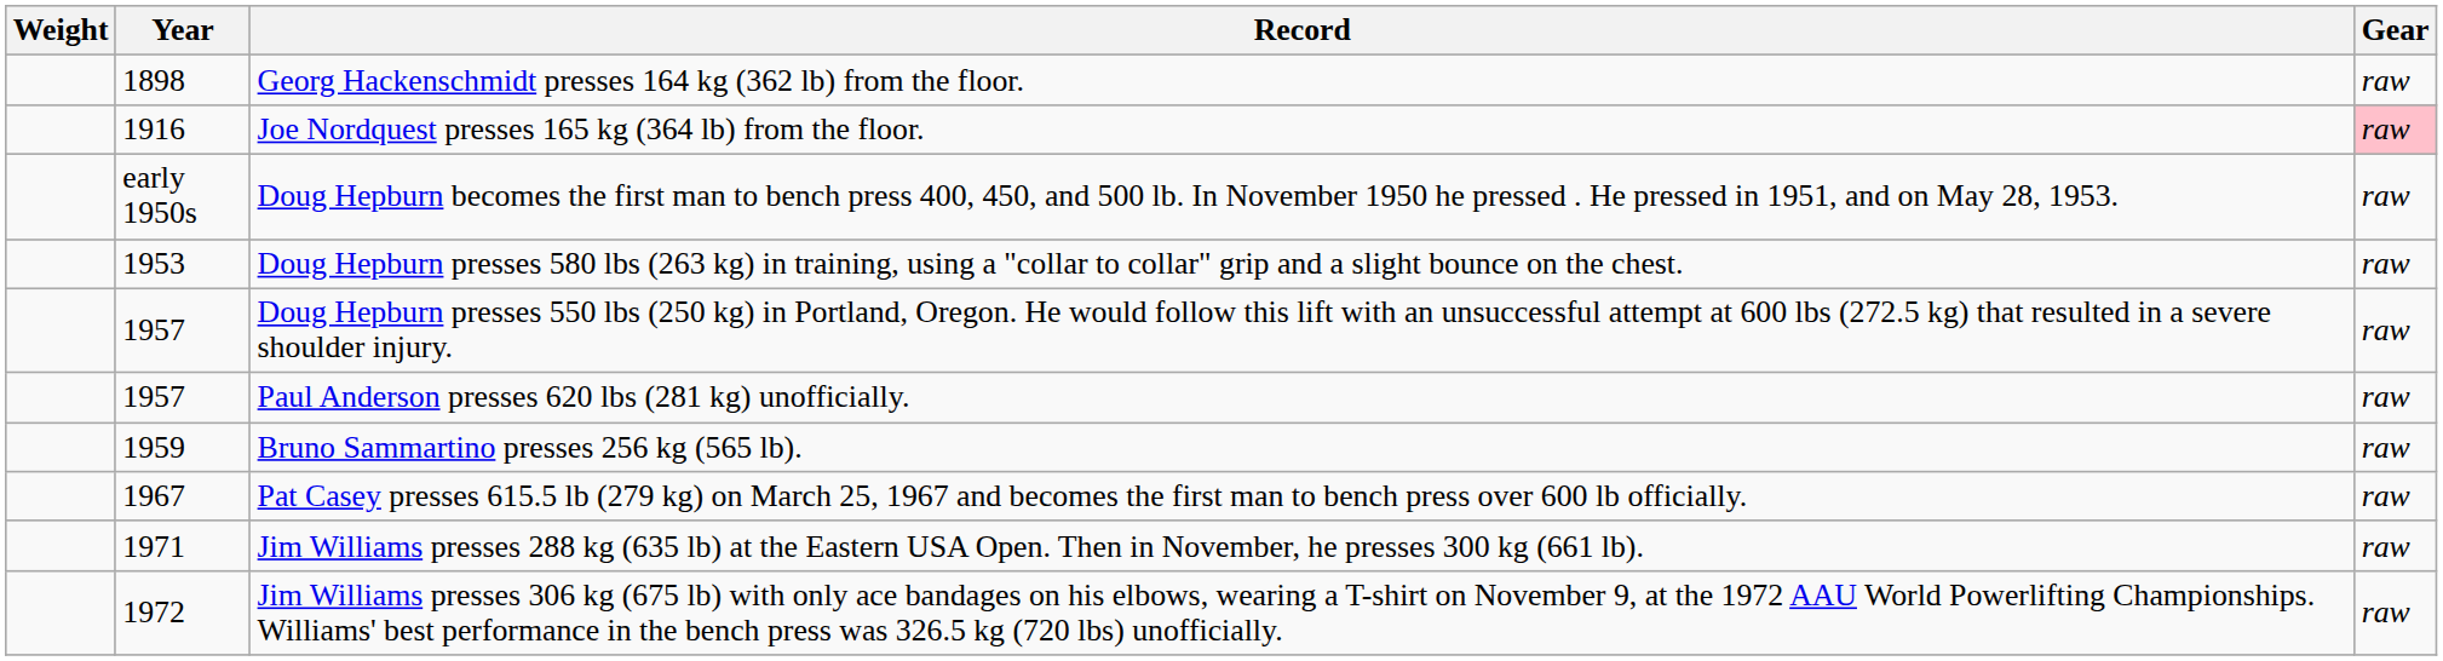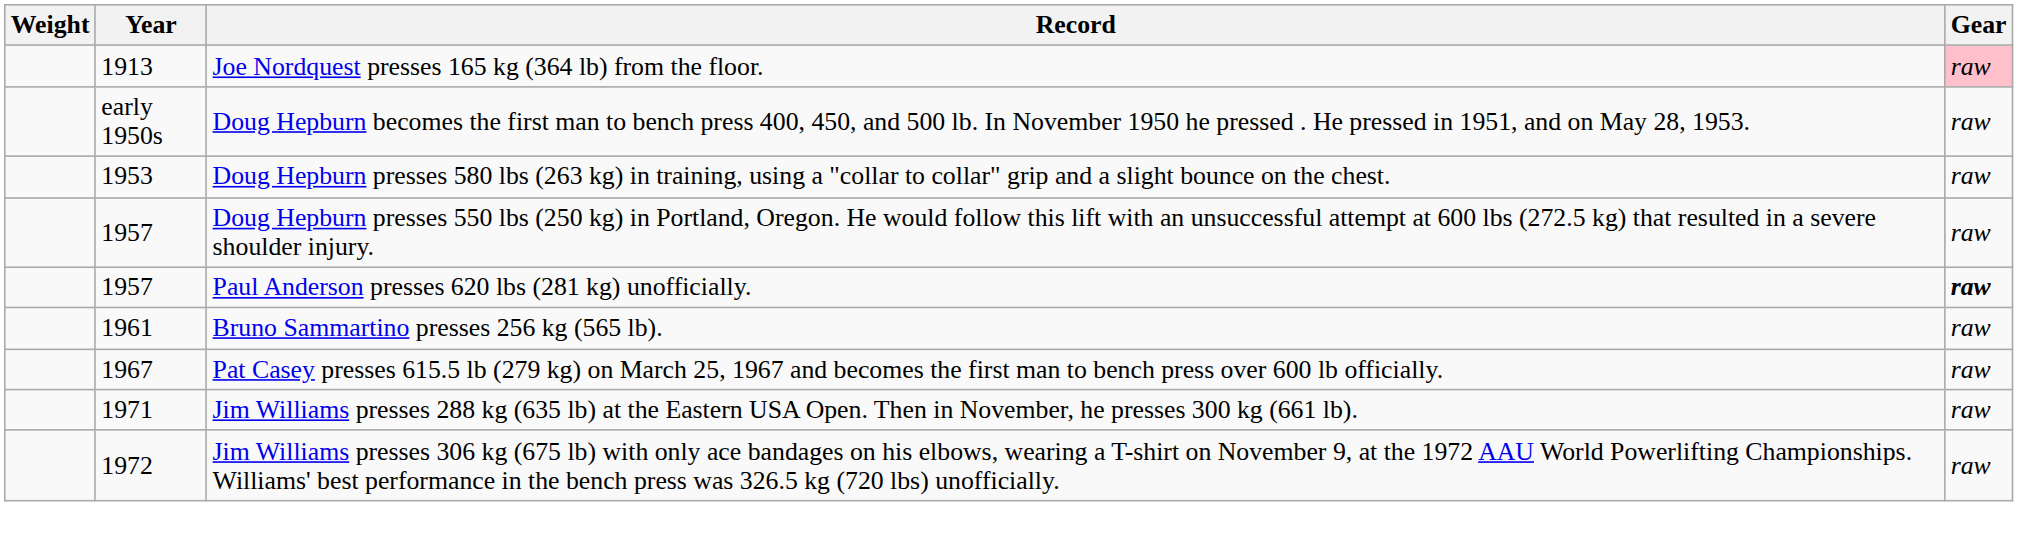 <table class="wikitable">
 <tr>
 <th>Weight</th>
 <th>Year</th>
 <th>Record</th>
 <th>Gear</th>
 </tr>
 <tr>
 <td></td>
-<td>1898</td>
-<td><a href='#'>Georg Hackenschmidt</a> presses 164 kg (362 lb) from the floor.</td>
-<td><em>raw</em></td>
-</tr>
-<tr>
-<td></td>
-<td>1916</td>
+<td>1913</td>
 <td><a href='#'>Joe Nordquest</a> presses 165 kg (364 lb) from the floor.</td>
 <td style="background: pink;"><em>raw</em></td>
 </tr>
 <tr>
 <td></td>
 <td>early 1950s</td>
 <td><a href='#'>Doug Hepburn</a> becomes the first man to bench press 400, 450, and 500 lb. In November 1950 he pressed . He pressed  in 1951, and  on May 28, 1953.</td>
 <td><em>raw</em></td>
 </tr>
 <tr>
 <td></td>
 <td>1953</td>
 <td><a href='#'>Doug Hepburn</a> presses 580 lbs (263 kg) in training, using a "collar to collar" grip and a slight bounce on the chest.</td>
 <td><em>raw</em></td>
 </tr>
 <tr>
 <td></td>
 <td>1957</td>
 <td><a href='#'>Doug Hepburn</a> presses 550 lbs (250 kg) in Portland, Oregon. He would follow this lift with an unsuccessful attempt at 600 lbs (272.5 kg) that resulted in a severe shoulder injury.</td>
 <td><em>raw</em></td>
 </tr>
 <tr>
 <td></td>
 <td>1957</td>
 <td><a href='#'>Paul Anderson</a> presses 620 lbs (281 kg) unofficially.</td>
-<td><em>raw</em></td>
+<td><strong><em>raw</em></strong></td>
 </tr>
 <tr>
 <td></td>
-<td>1959</td>
+<td>1961</td>
 <td><a href='#'>Bruno Sammartino</a> presses 256 kg (565 lb).</td>
 <td><em>raw</em></td>
 </tr>
 <tr>
 <td></td>
 <td>1967</td>
 <td><a href='#'>Pat Casey</a> presses 615.5 lb (279 kg) on March 25, 1967 and becomes the first man to bench press over 600 lb officially.</td>
 <td><em>raw</em></td>
 </tr>
 <tr>
 <td></td>
 <td>1971</td>
 <td><a href='#'>Jim Williams</a> presses 288 kg (635 lb) at the Eastern USA Open. Then in November, he presses 300 kg (661 lb).</td>
 <td><em>raw</em></td>
 </tr>
 <tr>
 <td></td>
 <td>1972</td>
 <td><a href='#'>Jim Williams</a> presses 306 kg (675 lb) with only ace bandages on his elbows, wearing a T-shirt on November 9, at the 1972 <a href='#'>AAU</a> World Powerlifting Championships. Williams' best performance in the bench press was 326.5 kg (720 lbs) unofficially.</td>
 <td><em>raw</em></td>
 </tr>
 </table>
